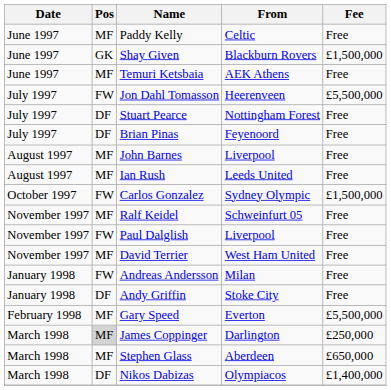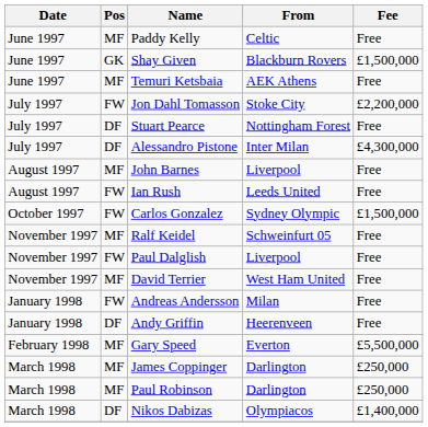 <table class="wikitable">
 <tr>
 <th>Date</th>
 <th>Pos</th>
 <th>Name</th>
 <th>From</th>
 <th>Fee</th>
 </tr>
 <tr>
 <td>June 1997</td>
 <td>MF</td>
 <td> Paddy Kelly</td>
 <td> <a href='#'>Celtic</a></td>
 <td>Free</td>
 </tr>
 <tr>
 <td>June 1997</td>
 <td>GK</td>
 <td> <a href='#'>Shay Given</a></td>
 <td> <a href='#'>Blackburn Rovers</a></td>
 <td>£1,500,000</td>
 </tr>
 <tr>
 <td>June 1997</td>
 <td>MF</td>
 <td> <a href='#'>Temuri Ketsbaia</a></td>
 <td> <a href='#'>AEK Athens</a></td>
 <td>Free</td>
 </tr>
 <tr>
 <td>July 1997</td>
 <td>FW</td>
 <td> <a href='#'>Jon Dahl Tomasson</a></td>
-<td> <a href='#'>Heerenveen</a></td>
-<td>£5,500,000</td>
+<td> <a href='#'>Stoke City</a></td>
+<td>£2,200,000</td>
 </tr>
 <tr>
 <td>July 1997</td>
 <td>DF</td>
 <td> <a href='#'>Stuart Pearce</a></td>
 <td> <a href='#'>Nottingham Forest</a></td>
 <td>Free</td>
 </tr>
 <tr>
 <td>July 1997</td>
 <td>DF</td>
-<td> <a href='#'>Brian Pinas</a></td>
-<td> <a href='#'>Feyenoord</a></td>
-<td>Free</td>
+<td> <a href='#'>Alessandro Pistone</a></td>
+<td> <a href='#'>Inter Milan</a></td>
+<td>£4,300,000</td>
 </tr>
 <tr>
 <td>August 1997</td>
 <td>MF</td>
 <td> <a href='#'>John Barnes</a></td>
 <td> <a href='#'>Liverpool</a></td>
 <td>Free</td>
 </tr>
 <tr>
 <td>August 1997</td>
-<td>MF</td>
+<td>FW</td>
 <td> <a href='#'>Ian Rush</a></td>
 <td> <a href='#'>Leeds United</a></td>
 <td>Free</td>
 </tr>
 <tr>
 <td>October 1997</td>
 <td>FW</td>
 <td> <a href='#'>Carlos Gonzalez</a></td>
 <td> <a href='#'>Sydney Olympic</a></td>
 <td>£1,500,000</td>
 </tr>
 <tr>
 <td>November 1997</td>
 <td>MF</td>
 <td> <a href='#'>Ralf Keidel</a></td>
 <td> <a href='#'>Schweinfurt 05</a></td>
 <td>Free</td>
 </tr>
 <tr>
 <td>November 1997</td>
 <td>FW</td>
 <td> <a href='#'>Paul Dalglish</a></td>
 <td> <a href='#'>Liverpool</a></td>
 <td>Free</td>
 </tr>
 <tr>
 <td>November 1997</td>
 <td>MF</td>
 <td> <a href='#'>David Terrier</a></td>
 <td> <a href='#'>West Ham United</a></td>
 <td>Free</td>
 </tr>
 <tr>
 <td>January 1998</td>
 <td>FW</td>
 <td> <a href='#'>Andreas Andersson</a></td>
 <td> <a href='#'>Milan</a></td>
 <td>Free</td>
 </tr>
 <tr>
 <td>January 1998</td>
 <td>DF</td>
 <td> <a href='#'>Andy Griffin</a></td>
-<td> <a href='#'>Stoke City</a></td>
+<td> <a href='#'>Heerenveen</a></td>
 <td>Free</td>
 </tr>
 <tr>
 <td>February 1998</td>
 <td>MF</td>
 <td> <a href='#'>Gary Speed</a></td>
 <td> <a href='#'>Everton</a></td>
 <td>£5,500,000</td>
 </tr>
 <tr>
 <td>March 1998</td>
-<td style="background: lightgrey;">MF</td>
+<td>MF</td>
 <td> <a href='#'>James Coppinger</a></td>
 <td> <a href='#'>Darlington</a></td>
 <td>£250,000</td>
 </tr>
 <tr>
 <td>March 1998</td>
 <td>MF</td>
-<td> <a href='#'>Stephen Glass</a></td>
-<td> <a href='#'>Aberdeen</a></td>
-<td>£650,000</td>
+<td> <a href='#'>Paul Robinson</a></td>
+<td> <a href='#'>Darlington</a></td>
+<td>£250,000</td>
 </tr>
 <tr>
 <td>March 1998</td>
 <td>DF</td>
 <td> <a href='#'>Nikos Dabizas</a></td>
 <td> <a href='#'>Olympiacos</a></td>
 <td>£1,400,000</td>
 </tr>
 <tr>
 </tr>
 </table>
